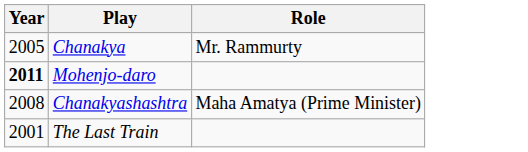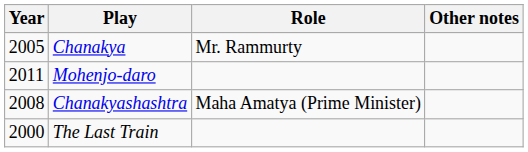 <table class="wikitable">
 <tr>
 <th>Year</th>
 <th>Play</th>
 <th>Role</th>
+<th>Other notes</th>
 </tr>
 <tr>
 <td>2005</td>
 <td><em><a href='#'>Chanakya</a></em></td>
 <td>Mr. Rammurty</td>
+<td></td>
 </tr>
 <tr>
-<td><strong>2011</strong></td>
+<td>2011</td>
 <td><em><a href='#'>Mohenjo-daro</a></em></td>
+<td></td>
 <td></td>
 </tr>
 <tr>
 <td>2008</td>
 <td><em><a href='#'>Chanakyashashtra</a></em></td>
 <td>Maha Amatya (Prime Minister)</td>
+<td></td>
 </tr>
 <tr>
-<td>2001</td>
+<td>2000</td>
 <td><em>The Last Train</em></td>
+<td></td>
 <td></td>
 </tr>
 </table>
